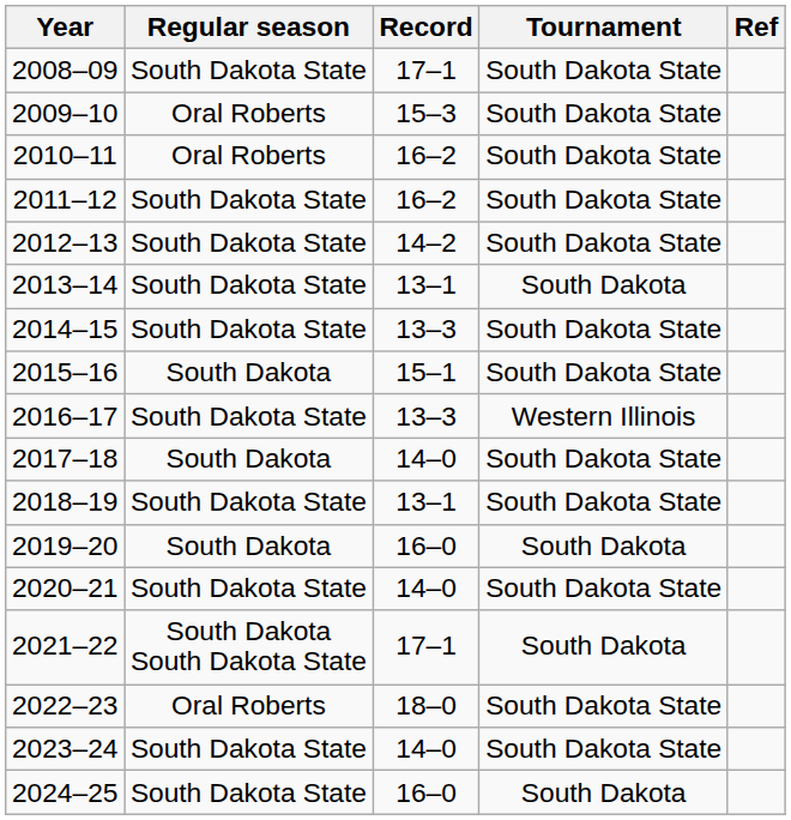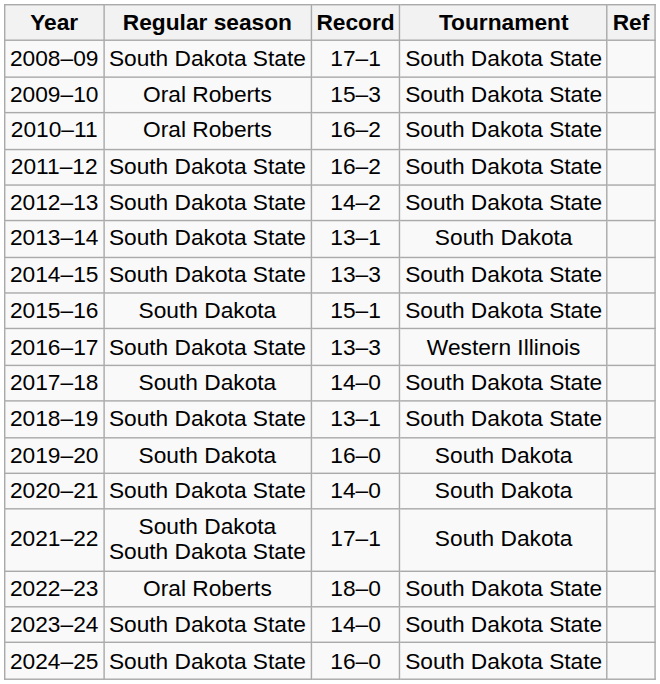 <table class="wikitable" style="text-align:center;" cellspacing="2">
 <tr>
 <th>Year</th>
 <th>Regular season</th>
 <th>Record</th>
 <th>Tournament</th>
 <th>Ref</th>
 </tr>
 <tr>
 <td>2008–09</td>
 <td>South Dakota State</td>
 <td>17–1</td>
 <td>South Dakota State</td>
 <td></td>
 </tr>
 <tr>
 <td>2009–10</td>
 <td>Oral Roberts</td>
 <td>15–3</td>
 <td>South Dakota State</td>
 <td></td>
 </tr>
 <tr>
 <td>2010–11</td>
 <td>Oral Roberts</td>
 <td>16–2</td>
 <td>South Dakota State</td>
 <td></td>
 </tr>
 <tr>
 <td>2011–12</td>
 <td>South Dakota State</td>
 <td>16–2</td>
 <td>South Dakota State</td>
 <td></td>
 </tr>
 <tr>
 <td>2012–13</td>
 <td>South Dakota State</td>
 <td>14–2</td>
 <td>South Dakota State</td>
 <td></td>
 </tr>
 <tr>
 <td>2013–14</td>
 <td>South Dakota State</td>
 <td>13–1</td>
 <td>South Dakota</td>
 <td></td>
 </tr>
 <tr>
 <td>2014–15</td>
 <td>South Dakota State</td>
 <td>13–3</td>
 <td>South Dakota State</td>
 <td></td>
 </tr>
 <tr>
 <td>2015–16</td>
 <td>South Dakota</td>
 <td>15–1</td>
 <td>South Dakota State</td>
 <td></td>
 </tr>
 <tr>
 <td>2016–17</td>
 <td>South Dakota State</td>
 <td>13–3</td>
 <td>Western Illinois</td>
 <td></td>
 </tr>
 <tr>
 <td>2017–18</td>
 <td>South Dakota</td>
 <td>14–0</td>
 <td>South Dakota State</td>
 <td></td>
 </tr>
 <tr>
 <td>2018–19</td>
 <td>South Dakota State</td>
 <td>13–1</td>
 <td>South Dakota State</td>
 <td></td>
 </tr>
 <tr>
 <td>2019–20</td>
 <td>South Dakota</td>
 <td>16–0</td>
 <td>South Dakota</td>
 <td></td>
 </tr>
 <tr>
 <td>2020–21</td>
 <td>South Dakota State</td>
 <td>14–0</td>
-<td>South Dakota State</td>
+<td>South Dakota</td>
 <td></td>
 </tr>
 <tr>
 <td>2021–22</td>
 <td>South Dakota<br>South Dakota State</td>
 <td>17–1</td>
 <td>South Dakota</td>
 <td></td>
 </tr>
 <tr>
 <td>2022–23</td>
 <td>Oral Roberts</td>
 <td>18–0</td>
 <td>South Dakota State</td>
 <td></td>
 </tr>
 <tr>
 <td>2023–24</td>
 <td>South Dakota State</td>
 <td>14–0</td>
 <td>South Dakota State</td>
 <td></td>
 </tr>
 <tr>
 <td>2024–25</td>
 <td>South Dakota State</td>
 <td>16–0</td>
-<td>South Dakota</td>
+<td>South Dakota State</td>
 <td></td>
 </tr>
 </table>
